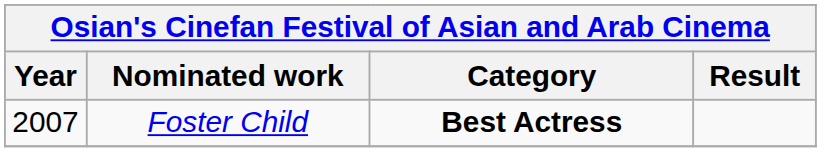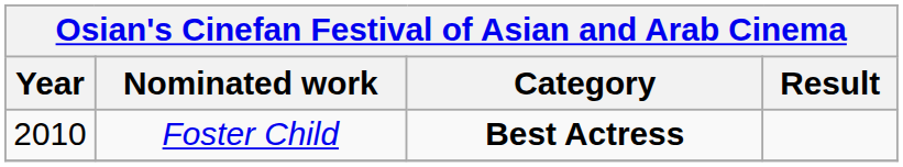 <table width="70%" class="wikitable sortable">
 <tr>
 <th colspan="4" align="center"><a href='#'>Osian's Cinefan Festival of Asian and Arab Cinema</a></th>
 </tr>
 <tr>
 <th width="10%">Year</th>
 <th width="35%">Nominated work</th>
 <th width="40%">Category</th>
 <th width="15%">Result</th>
 </tr>
 <tr>
-<td align="center">2007</td>
+<td align="center">2010</td>
 <td align="center"><em><a href='#'>Foster Child</a></em></td>
 <td align="center"><strong>Best Actress</strong></td>
 <td></td>
 </tr>
 <tr>
 </tr>
 </table>
